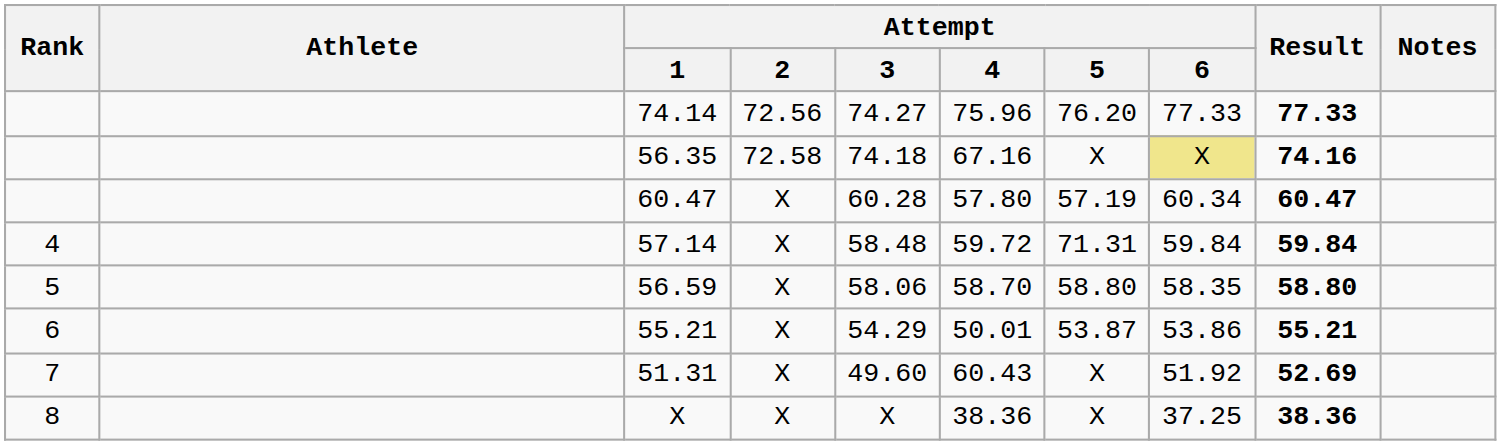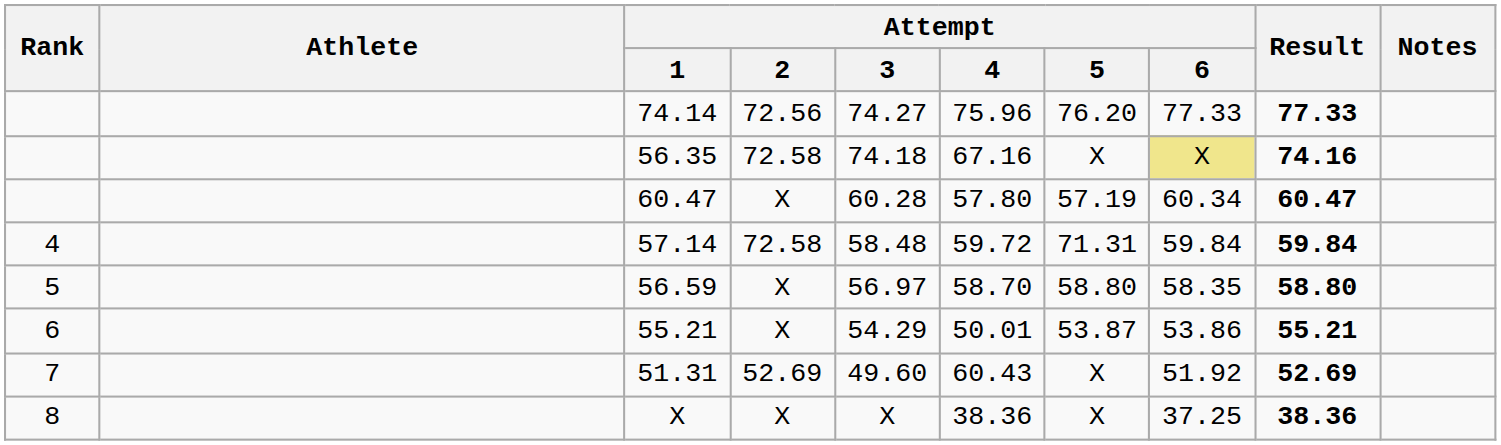 <table class="wikitable" style="text-align:center">
 <tr>
 <th rowspan=2 width=40>Rank</th>
 <th rowspan=2 width=250>Athlete</th>
 <th colspan=6>Attempt</th>
 <th rowspan=2 width=55>Result</th>
 <th rowspan=2 width=50>Notes</th>
 </tr>
 <tr>
 <th width=45>1</th>
 <th width=45>2</th>
 <th width=45>3</th>
 <th width=45>4</th>
 <th width=45>5</th>
 <th width=45>6</th>
 </tr>
 <tr>
 <td></td>
 <td align=left></td>
 <td>74.14</td>
 <td>72.56</td>
 <td>74.27</td>
 <td>75.96</td>
 <td>76.20</td>
 <td>77.33</td>
 <td><strong>77.33</strong></td>
 <td></td>
 </tr>
 <tr>
 <td></td>
 <td align=left></td>
 <td>56.35</td>
 <td>72.58</td>
 <td>74.18</td>
 <td>67.16</td>
 <td>X</td>
 <td style="background: khaki;">X</td>
 <td><strong>74.16</strong></td>
 <td></td>
 </tr>
 <tr>
 <td></td>
 <td align=left></td>
 <td>60.47</td>
 <td>X</td>
 <td>60.28</td>
 <td>57.80</td>
 <td>57.19</td>
 <td>60.34</td>
 <td><strong>60.47</strong></td>
 <td></td>
 </tr>
 <tr>
 <td>4</td>
 <td align=left></td>
 <td>57.14</td>
-<td>X</td>
+<td>72.58</td>
 <td>58.48</td>
 <td>59.72</td>
 <td>71.31</td>
 <td>59.84</td>
 <td><strong>59.84</strong></td>
 <td></td>
 </tr>
 <tr>
 <td>5</td>
 <td align=left></td>
 <td>56.59</td>
 <td>X</td>
-<td>58.06</td>
+<td>56.97</td>
 <td>58.70</td>
 <td>58.80</td>
 <td>58.35</td>
 <td><strong>58.80</strong></td>
 <td></td>
 </tr>
 <tr>
 <td>6</td>
 <td align=left></td>
 <td>55.21</td>
 <td>X</td>
 <td>54.29</td>
 <td>50.01</td>
 <td>53.87</td>
 <td>53.86</td>
 <td><strong>55.21</strong></td>
 <td></td>
 </tr>
 <tr>
 <td>7</td>
 <td align=left></td>
 <td>51.31</td>
-<td>X</td>
+<td>52.69</td>
 <td>49.60</td>
 <td>60.43</td>
 <td>X</td>
 <td>51.92</td>
 <td><strong>52.69</strong></td>
 <td></td>
 </tr>
 <tr>
 <td>8</td>
 <td align=left></td>
 <td>X</td>
 <td>X</td>
 <td>X</td>
 <td>38.36</td>
 <td>X</td>
 <td>37.25</td>
 <td><strong>38.36</strong></td>
 <td></td>
 </tr>
 </table>
